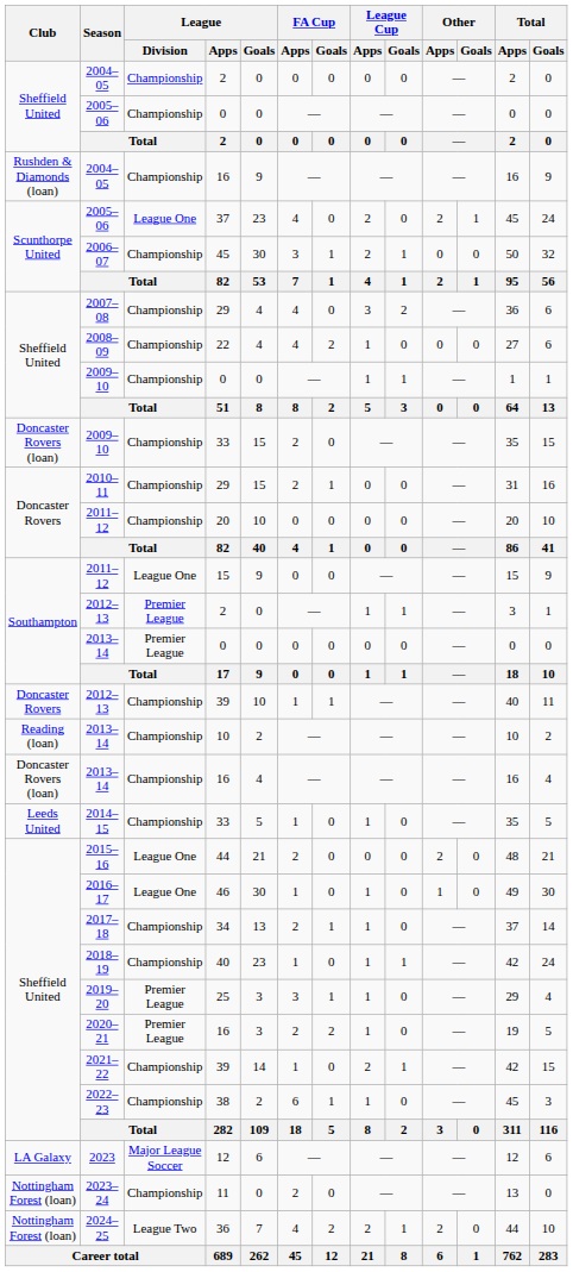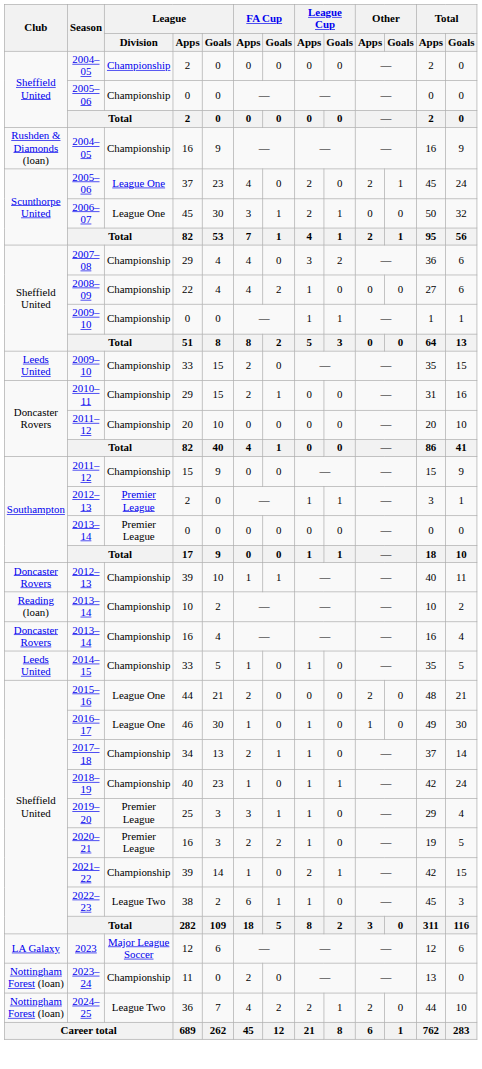 <table class=wikitable style="text-align: center">
 <tr>
 <th rowspan=2>Club</th>
 <th rowspan=2>Season</th>
 <th colspan=3>League</th>
 <th colspan=2><a href='#'>FA Cup</a></th>
 <th colspan=2><a href='#'>League Cup</a></th>
 <th colspan=2>Other</th>
 <th colspan=2>Total</th>
 </tr>
 <tr>
 <th>Division</th>
 <th>Apps</th>
 <th>Goals</th>
 <th>Apps</th>
 <th>Goals</th>
 <th>Apps</th>
 <th>Goals</th>
 <th>Apps</th>
 <th>Goals</th>
 <th>Apps</th>
 <th>Goals</th>
 </tr>
 <tr>
 <td rowspan=3><a href='#'>Sheffield United</a></td>
 <td><a href='#'>2004–05</a></td>
 <td><a href='#'>Championship</a></td>
 <td>2</td>
 <td>0</td>
 <td>0</td>
 <td>0</td>
 <td>0</td>
 <td>0</td>
 <td colspan=2>—</td>
 <td>2</td>
 <td>0</td>
 </tr>
 <tr>
 <td><a href='#'>2005–06</a></td>
 <td>Championship</td>
 <td>0</td>
 <td>0</td>
 <td colspan=2>—</td>
 <td colspan=2>—</td>
 <td colspan=2>—</td>
 <td>0</td>
 <td>0</td>
 </tr>
 <tr>
 <th colspan=2>Total</th>
 <th>2</th>
 <th>0</th>
 <th>0</th>
 <th>0</th>
 <th>0</th>
 <th>0</th>
 <th colspan=2>—</th>
 <th>2</th>
 <th>0</th>
 </tr>
 <tr>
 <td><a href='#'>Rushden & Diamonds</a> (loan)</td>
 <td><a href='#'>2004–05</a></td>
 <td>Championship</td>
 <td>16</td>
 <td>9</td>
 <td colspan=2>—</td>
 <td colspan=2>—</td>
 <td colspan=2>—</td>
 <td>16</td>
 <td>9</td>
 </tr>
 <tr>
 <td rowspan=3><a href='#'>Scunthorpe United</a></td>
 <td><a href='#'>2005–06</a></td>
 <td><a href='#'>League One</a></td>
 <td>37</td>
 <td>23</td>
 <td>4</td>
 <td>0</td>
 <td>2</td>
 <td>0</td>
 <td>2</td>
 <td>1</td>
 <td>45</td>
 <td>24</td>
 </tr>
 <tr>
 <td><a href='#'>2006–07</a></td>
-<td>Championship</td>
+<td>League One</td>
 <td>45</td>
 <td>30</td>
 <td>3</td>
 <td>1</td>
 <td>2</td>
 <td>1</td>
 <td>0</td>
 <td>0</td>
 <td>50</td>
 <td>32</td>
 </tr>
 <tr>
 <th colspan=2>Total</th>
 <th>82</th>
 <th>53</th>
 <th>7</th>
 <th>1</th>
 <th>4</th>
 <th>1</th>
 <th>2</th>
 <th>1</th>
 <th>95</th>
 <th>56</th>
 </tr>
 <tr>
 <td rowspan=4>Sheffield United</td>
 <td><a href='#'>2007–08</a></td>
 <td>Championship</td>
 <td>29</td>
 <td>4</td>
 <td>4</td>
 <td>0</td>
 <td>3</td>
 <td>2</td>
 <td colspan=2>—</td>
 <td>36</td>
 <td>6</td>
 </tr>
 <tr>
 <td><a href='#'>2008–09</a></td>
 <td>Championship</td>
 <td>22</td>
 <td>4</td>
 <td>4</td>
 <td>2</td>
 <td>1</td>
 <td>0</td>
 <td>0</td>
 <td>0</td>
 <td>27</td>
 <td>6</td>
 </tr>
 <tr>
 <td><a href='#'>2009–10</a></td>
 <td>Championship</td>
 <td>0</td>
 <td>0</td>
 <td colspan=2>—</td>
 <td>1</td>
 <td>1</td>
 <td colspan=2>—</td>
 <td>1</td>
 <td>1</td>
 </tr>
 <tr>
 <th colspan=2>Total</th>
 <th>51</th>
 <th>8</th>
 <th>8</th>
 <th>2</th>
 <th>5</th>
 <th>3</th>
 <th>0</th>
 <th>0</th>
 <th>64</th>
 <th>13</th>
 </tr>
 <tr>
-<td><a href='#'>Doncaster Rovers</a> (loan)</td>
+<td><a href='#'>Leeds United</a></td>
 <td><a href='#'>2009–10</a></td>
 <td>Championship</td>
 <td>33</td>
 <td>15</td>
 <td>2</td>
 <td>0</td>
 <td colspan=2>—</td>
 <td colspan=2>—</td>
 <td>35</td>
 <td>15</td>
 </tr>
 <tr>
 <td rowspan=3>Doncaster Rovers</td>
 <td><a href='#'>2010–11</a></td>
 <td>Championship</td>
 <td>29</td>
 <td>15</td>
 <td>2</td>
 <td>1</td>
 <td>0</td>
 <td>0</td>
 <td colspan=2>—</td>
 <td>31</td>
 <td>16</td>
 </tr>
 <tr>
 <td><a href='#'>2011–12</a></td>
 <td>Championship</td>
 <td>20</td>
 <td>10</td>
 <td>0</td>
 <td>0</td>
 <td>0</td>
 <td>0</td>
 <td colspan=2>—</td>
 <td>20</td>
 <td>10</td>
 </tr>
 <tr>
 <th colspan=2>Total</th>
 <th>82</th>
 <th>40</th>
 <th>4</th>
 <th>1</th>
 <th>0</th>
 <th>0</th>
 <th colspan=2>—</th>
 <th>86</th>
 <th>41</th>
 </tr>
 <tr>
 <td rowspan=4><a href='#'>Southampton</a></td>
 <td><a href='#'>2011–12</a></td>
-<td>League One</td>
+<td>Championship</td>
 <td>15</td>
 <td>9</td>
 <td>0</td>
 <td>0</td>
 <td colspan=2>—</td>
 <td colspan=2>—</td>
 <td>15</td>
 <td>9</td>
 </tr>
 <tr>
 <td><a href='#'>2012–13</a></td>
 <td><a href='#'>Premier League</a></td>
 <td>2</td>
 <td>0</td>
 <td colspan=2>—</td>
 <td>1</td>
 <td>1</td>
 <td colspan=2>—</td>
 <td>3</td>
 <td>1</td>
 </tr>
 <tr>
 <td><a href='#'>2013–14</a></td>
 <td>Premier League</td>
 <td>0</td>
 <td>0</td>
 <td>0</td>
 <td>0</td>
 <td>0</td>
 <td>0</td>
 <td colspan=2>—</td>
 <td>0</td>
 <td>0</td>
 </tr>
 <tr>
 <th colspan=2>Total</th>
 <th>17</th>
 <th>9</th>
 <th>0</th>
 <th>0</th>
 <th>1</th>
 <th>1</th>
 <th colspan=2>—</th>
 <th>18</th>
 <th>10</th>
 </tr>
 <tr>
 <td><a href='#'>Doncaster Rovers</a></td>
 <td><a href='#'>2012–13</a></td>
 <td>Championship</td>
 <td>39</td>
 <td>10</td>
 <td>1</td>
 <td>1</td>
 <td colspan=2>—</td>
 <td colspan=2>—</td>
 <td>40</td>
 <td>11</td>
 </tr>
 <tr>
 <td><a href='#'>Reading</a> (loan)</td>
 <td><a href='#'>2013–14</a></td>
 <td>Championship</td>
 <td>10</td>
 <td>2</td>
 <td colspan=2>—</td>
 <td colspan=2>—</td>
 <td colspan=2>—</td>
 <td>10</td>
 <td>2</td>
 </tr>
 <tr>
-<td>Doncaster Rovers (loan)</td>
+<td><a href='#'>Doncaster Rovers</a></td>
 <td><a href='#'>2013–14</a></td>
 <td>Championship</td>
 <td>16</td>
 <td>4</td>
 <td colspan=2>—</td>
 <td colspan=2>—</td>
 <td colspan=2>—</td>
 <td>16</td>
 <td>4</td>
 </tr>
 <tr>
 <td><a href='#'>Leeds United</a></td>
 <td><a href='#'>2014–15</a></td>
 <td>Championship</td>
 <td>33</td>
 <td>5</td>
 <td>1</td>
 <td>0</td>
 <td>1</td>
 <td>0</td>
 <td colspan=2>—</td>
 <td>35</td>
 <td>5</td>
 </tr>
 <tr>
 <td rowspan=9>Sheffield United</td>
 <td><a href='#'>2015–16</a></td>
 <td>League One</td>
 <td>44</td>
 <td>21</td>
 <td>2</td>
 <td>0</td>
 <td>0</td>
 <td>0</td>
 <td>2</td>
 <td>0</td>
 <td>48</td>
 <td>21</td>
 </tr>
 <tr>
 <td><a href='#'>2016–17</a></td>
 <td>League One</td>
 <td>46</td>
 <td>30</td>
 <td>1</td>
 <td>0</td>
 <td>1</td>
 <td>0</td>
 <td>1</td>
 <td>0</td>
 <td>49</td>
 <td>30</td>
 </tr>
 <tr>
 <td><a href='#'>2017–18</a></td>
 <td>Championship</td>
 <td>34</td>
 <td>13</td>
 <td>2</td>
 <td>1</td>
 <td>1</td>
 <td>0</td>
 <td colspan=2>—</td>
 <td>37</td>
 <td>14</td>
 </tr>
 <tr>
 <td><a href='#'>2018–19</a></td>
 <td>Championship</td>
 <td>40</td>
 <td>23</td>
 <td>1</td>
 <td>0</td>
 <td>1</td>
 <td>1</td>
 <td colspan=2>—</td>
 <td>42</td>
 <td>24</td>
 </tr>
 <tr>
 <td><a href='#'>2019–20</a></td>
 <td>Premier League</td>
 <td>25</td>
 <td>3</td>
 <td>3</td>
 <td>1</td>
 <td>1</td>
 <td>0</td>
 <td colspan=2>—</td>
 <td>29</td>
 <td>4</td>
 </tr>
 <tr>
 <td><a href='#'>2020–21</a></td>
 <td>Premier League</td>
 <td>16</td>
 <td>3</td>
 <td>2</td>
 <td>2</td>
 <td>1</td>
 <td>0</td>
 <td colspan=2>—</td>
 <td>19</td>
 <td>5</td>
 </tr>
 <tr>
 <td><a href='#'>2021–22</a></td>
 <td>Championship</td>
 <td>39</td>
 <td>14</td>
 <td>1</td>
 <td>0</td>
 <td>2</td>
 <td>1</td>
 <td colspan=2>—</td>
 <td>42</td>
 <td>15</td>
 </tr>
 <tr>
 <td><a href='#'>2022–23</a></td>
-<td>Championship</td>
+<td>League Two</td>
 <td>38</td>
 <td>2</td>
 <td>6</td>
 <td>1</td>
 <td>1</td>
 <td>0</td>
 <td colspan=2>—</td>
 <td>45</td>
 <td>3</td>
 </tr>
 <tr>
 <th colspan=2>Total</th>
 <th>282</th>
 <th>109</th>
 <th>18</th>
 <th>5</th>
 <th>8</th>
 <th>2</th>
 <th>3</th>
 <th>0</th>
 <th>311</th>
 <th>116</th>
 </tr>
 <tr>
 <td><a href='#'>LA Galaxy</a></td>
 <td><a href='#'>2023</a></td>
 <td><a href='#'>Major League Soccer</a></td>
 <td>12</td>
 <td>6</td>
 <td colspan=2>—</td>
 <td colspan=2>—</td>
 <td colspan=2>—</td>
 <td>12</td>
 <td>6</td>
 </tr>
 <tr>
 <td><a href='#'>Nottingham Forest</a> (loan)</td>
 <td><a href='#'>2023–24</a></td>
 <td>Championship</td>
 <td>11</td>
 <td>0</td>
 <td>2</td>
 <td>0</td>
 <td colspan=2>—</td>
 <td colspan=2>—</td>
 <td>13</td>
 <td>0</td>
 </tr>
 <tr>
 <td><a href='#'>Nottingham Forest</a> (loan)</td>
 <td><a href='#'>2024–25</a></td>
 <td>League Two</td>
 <td>36</td>
 <td>7</td>
 <td>4</td>
 <td>2</td>
 <td>2</td>
 <td>1</td>
 <td>2</td>
 <td>0</td>
 <td>44</td>
 <td>10</td>
 </tr>
 <tr>
 <th colspan=3>Career total</th>
 <th>689</th>
 <th>262</th>
 <th>45</th>
 <th>12</th>
 <th>21</th>
 <th>8</th>
 <th>6</th>
 <th>1</th>
 <th>762</th>
 <th>283</th>
 </tr>
 </table>
